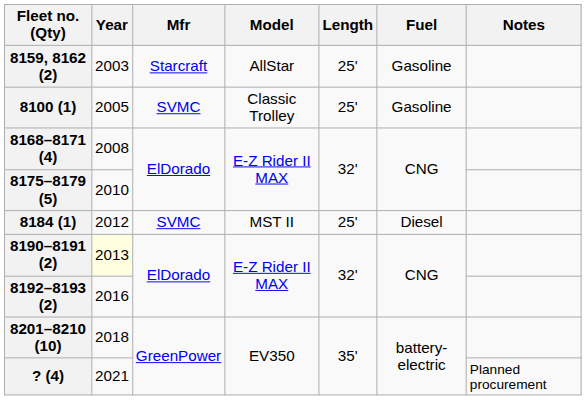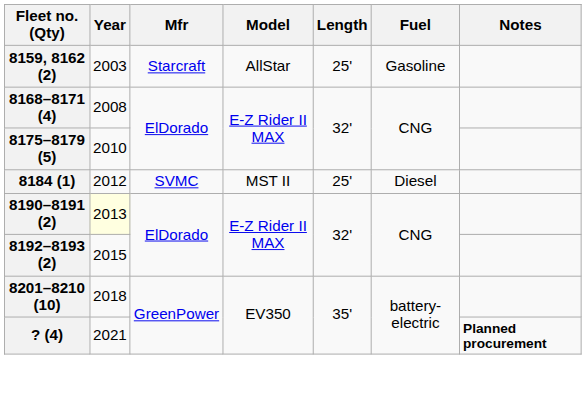 <table class="wikitable sortable" style="font-size:100%;text-align:center;">
 <tr>
 <th>Fleet no. (Qty)</th>
 <th>Year</th>
 <th>Mfr</th>
 <th>Model</th>
 <th>Length</th>
 <th>Fuel</th>
 <th class="unsortable">Notes</th>
 </tr>
 <tr>
 <th>8159, 8162 (2)</th>
 <td>2003</td>
 <td><a href='#'>Starcraft</a></td>
 <td>AllStar</td>
-<td>25'</td>
-<td>Gasoline</td>
-<td style="font-size:90%;text-align:left;"></td>
-</tr>
-<tr>
-<th>8100 (1)</th>
-<td>2005</td>
-<td><a href='#'>SVMC</a></td>
-<td>Classic Trolley</td>
 <td>25'</td>
 <td>Gasoline</td>
 <td style="font-size:90%;text-align:left;"></td>
 </tr>
 <tr>
 <th>8168–8171 (4)</th>
 <td>2008</td>
 <td rowspan=2><a href='#'>ElDorado</a></td>
 <td rowspan=2><a href='#'>E-Z Rider II MAX</a></td>
 <td rowspan=2>32'</td>
 <td rowspan=2>CNG</td>
 <td style="font-size:90%;text-align:left;"></td>
 </tr>
 <tr>
 <th>8175–8179 (5)</th>
 <td>2010</td>
 <td style="font-size:90%;text-align:left;"></td>
 </tr>
 <tr>
 <th>8184 (1)</th>
 <td>2012</td>
 <td><a href='#'>SVMC</a></td>
 <td>MST II</td>
 <td>25'</td>
 <td>Diesel</td>
 <td style="font-size:90%;text-align:left;"></td>
 </tr>
 <tr>
 <th>8190–8191 (2)</th>
 <td style="background: lightyellow;">2013</td>
 <td rowspan=2><a href='#'>ElDorado</a></td>
 <td rowspan=2><a href='#'>E-Z Rider II MAX</a></td>
 <td rowspan=2>32'</td>
 <td rowspan=2>CNG</td>
 <td style="font-size:90%;text-align:left;"></td>
 </tr>
 <tr>
 <th>8192–8193 (2)</th>
-<td>2016</td>
+<td>2015</td>
 <td style="font-size:90%;text-align:left;"></td>
 </tr>
 <tr>
 <th>8201–8210 (10)</th>
 <td>2018</td>
 <td rowspan=2><a href='#'>GreenPower</a></td>
 <td rowspan=2>EV350</td>
 <td rowspan=2>35'</td>
 <td rowspan=2>battery-electric</td>
 <td style="font-size:90%;text-align:left;"></td>
 </tr>
 <tr>
 <th>? (4)</th>
 <td>2021</td>
-<td style="font-size:90%;text-align:left;">Planned procurement</td>
+<td style="font-size:90%;text-align:left;"><strong>Planned procurement</strong></td>
 </tr>
 </table>
